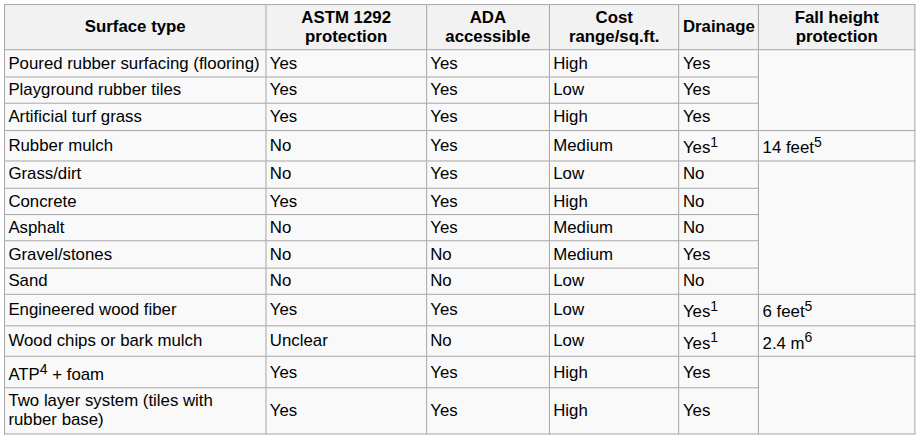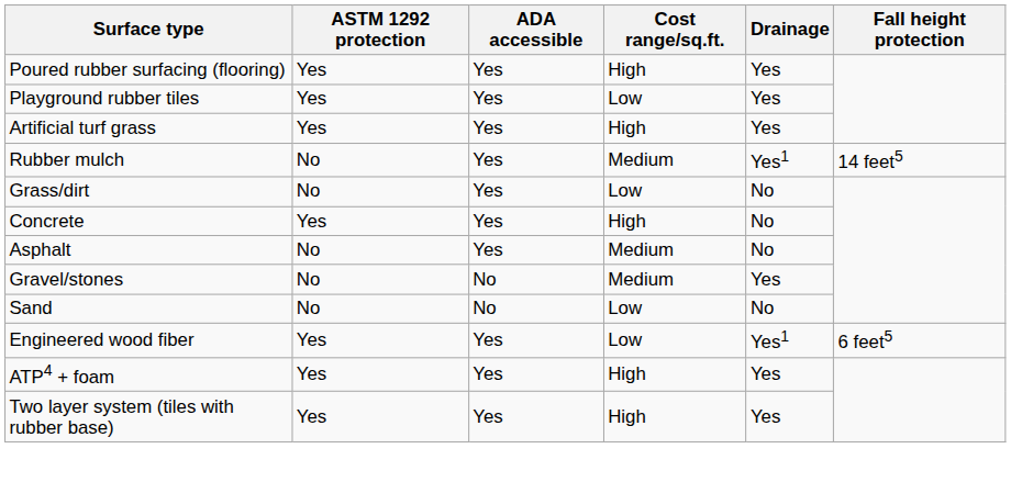 <table class="wikitable" border="1">
 <tr>
 <th>Surface type</th>
 <th>ASTM 1292 protection</th>
 <th>ADA accessible</th>
 <th>Cost range/sq.ft.</th>
 <th>Drainage</th>
 <th>Fall height protection</th>
 </tr>
 <tr>
 <td>Poured rubber surfacing (flooring)</td>
 <td>Yes</td>
 <td>Yes</td>
 <td>High</td>
 <td>Yes</td>
 </tr>
 <tr>
 <td>Playground rubber tiles</td>
 <td>Yes</td>
 <td>Yes</td>
 <td>Low</td>
 <td>Yes</td>
 </tr>
 <tr>
 <td>Artificial turf grass</td>
 <td>Yes</td>
 <td>Yes</td>
 <td>High</td>
 <td>Yes</td>
 </tr>
 <tr>
 <td>Rubber mulch</td>
 <td>No</td>
 <td>Yes</td>
 <td>Medium</td>
 <td>Yes<sup>1</sup></td>
 <td>14 feet<sup>5</sup></td>
 </tr>
 <tr>
 <td>Grass/dirt</td>
 <td>No</td>
 <td>Yes</td>
 <td>Low</td>
 <td>No</td>
 </tr>
 <tr>
 <td>Concrete</td>
 <td>Yes</td>
 <td>Yes</td>
 <td>High</td>
 <td>No</td>
 </tr>
 <tr>
 <td>Asphalt</td>
 <td>No</td>
 <td>Yes</td>
 <td>Medium</td>
 <td>No</td>
 </tr>
 <tr>
 <td>Gravel/stones</td>
 <td>No</td>
 <td>No</td>
 <td>Medium</td>
 <td>Yes</td>
 </tr>
 <tr>
 <td>Sand</td>
 <td>No</td>
 <td>No</td>
 <td>Low</td>
 <td>No</td>
 </tr>
 <tr>
 <td>Engineered wood fiber</td>
 <td>Yes</td>
 <td>Yes</td>
 <td>Low</td>
 <td>Yes<sup>1</sup></td>
 <td>6 feet<sup>5</sup></td>
 </tr>
 <tr>
-<td>Wood chips or bark mulch</td>
-<td>Unclear</td>
-<td>No</td>
-<td>Low</td>
-<td>Yes<sup>1</sup></td>
-<td>2.4 m<sup>6</sup></td>
-</tr>
-<tr>
 <td>ATP<sup>4</sup> + foam</td>
 <td>Yes</td>
 <td>Yes</td>
 <td>High</td>
 <td>Yes</td>
 </tr>
 <tr>
 <td>Two layer system (tiles with rubber base)</td>
 <td>Yes</td>
 <td>Yes</td>
 <td>High</td>
 <td>Yes</td>
 </tr>
 </table>
